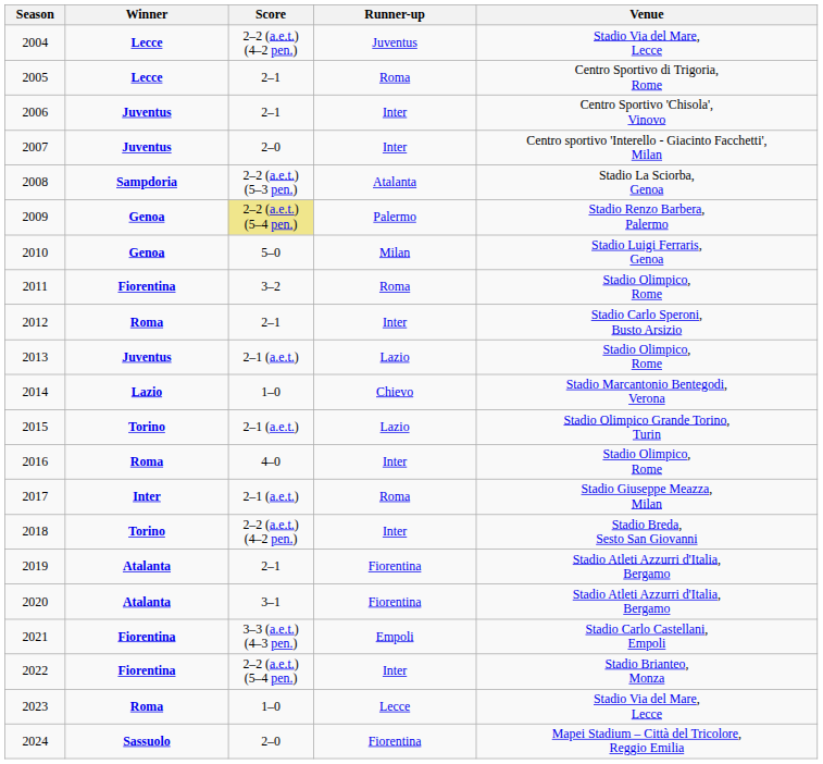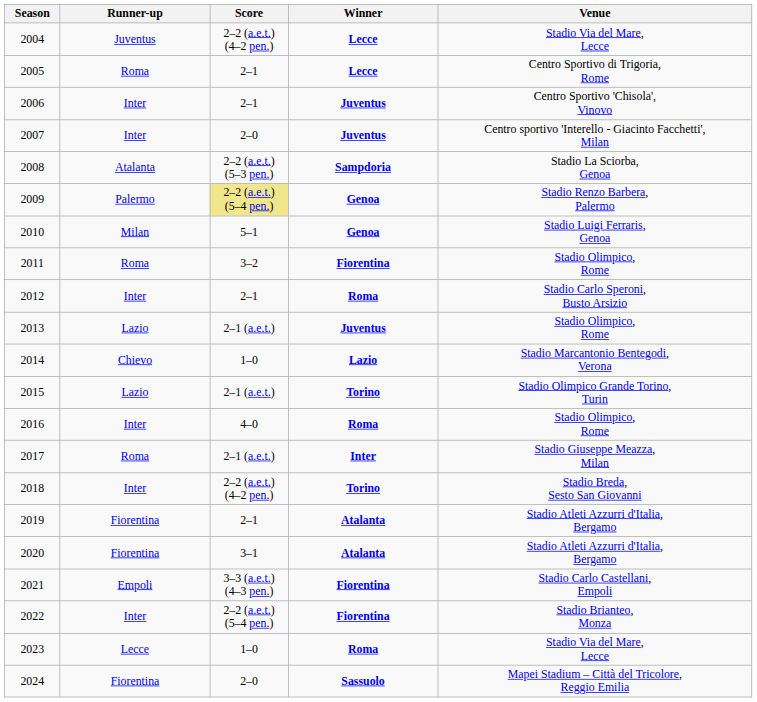 <table class="wikitable" style="text-align:center;width:80%">
 <tr>
 <th>Season</th>
+<th width="20%">Runner-up</th>
+<th>Score</th>
 <th width="20%">Winner</th>
-<th>Score</th>
-<th width="20%">Runner-up</th>
 <th>Venue</th>
 </tr>
 <tr>
 <td>2004</td>
+<td><a href='#'>Juventus</a></td>
+<td>2–2 (<a href='#'>a.e.t.</a>)<br>(4–2 <a href='#'>pen.</a>)</td>
 <td><strong><a href='#'>Lecce</a></strong></td>
-<td>2–2 (<a href='#'>a.e.t.</a>)<br>(4–2 <a href='#'>pen.</a>)</td>
-<td><a href='#'>Juventus</a></td>
 <td><a href='#'>Stadio Via del Mare</a>,<br><a href='#'>Lecce</a></td>
 </tr>
 <tr>
 <td>2005</td>
+<td><a href='#'>Roma</a></td>
+<td>2–1</td>
 <td><strong><a href='#'>Lecce</a></strong></td>
-<td>2–1</td>
-<td><a href='#'>Roma</a></td>
 <td>Centro Sportivo di Trigoria,<br><a href='#'>Rome</a></td>
 </tr>
 <tr>
 <td>2006</td>
+<td><a href='#'>Inter</a></td>
+<td>2–1</td>
 <td><strong><a href='#'>Juventus</a></strong></td>
-<td>2–1</td>
-<td><a href='#'>Inter</a></td>
 <td>Centro Sportivo 'Chisola',<br><a href='#'>Vinovo</a></td>
 </tr>
 <tr>
 <td>2007</td>
+<td><a href='#'>Inter</a></td>
+<td>2–0</td>
 <td><strong><a href='#'>Juventus</a></strong></td>
-<td>2–0</td>
-<td><a href='#'>Inter</a></td>
 <td>Centro sportivo 'Interello - Giacinto Facchetti',<br><a href='#'>Milan</a></td>
 </tr>
 <tr>
 <td>2008</td>
+<td><a href='#'>Atalanta</a></td>
+<td>2–2 (<a href='#'>a.e.t.</a>)<br>(5–3 <a href='#'>pen.</a>)</td>
 <td><strong><a href='#'>Sampdoria</a></strong></td>
-<td>2–2 (<a href='#'>a.e.t.</a>)<br>(5–3 <a href='#'>pen.</a>)</td>
-<td><a href='#'>Atalanta</a></td>
 <td>Stadio La Sciorba,<br> <a href='#'>Genoa</a></td>
 </tr>
 <tr>
 <td>2009</td>
+<td><a href='#'>Palermo</a></td>
+<td style="background: khaki;">2–2 (<a href='#'>a.e.t.</a>)<br>(5–4 <a href='#'>pen.</a>)</td>
 <td><strong><a href='#'>Genoa</a></strong></td>
-<td style="background: khaki;">2–2 (<a href='#'>a.e.t.</a>)<br>(5–4 <a href='#'>pen.</a>)</td>
-<td><a href='#'>Palermo</a></td>
 <td><a href='#'>Stadio Renzo Barbera</a>,<br> <a href='#'>Palermo</a></td>
 </tr>
 <tr>
 <td>2010</td>
+<td><a href='#'>Milan</a></td>
+<td>5–1</td>
 <td><strong><a href='#'>Genoa</a></strong></td>
-<td>5–0</td>
-<td><a href='#'>Milan</a></td>
 <td><a href='#'>Stadio Luigi Ferraris</a>,<br> <a href='#'>Genoa</a></td>
 </tr>
 <tr>
 <td>2011</td>
+<td><a href='#'>Roma</a></td>
+<td>3–2</td>
 <td><strong><a href='#'>Fiorentina</a></strong></td>
-<td>3–2</td>
-<td><a href='#'>Roma</a></td>
 <td><a href='#'>Stadio Olimpico</a>,<br> <a href='#'>Rome</a></td>
 </tr>
 <tr>
 <td>2012</td>
+<td><a href='#'>Inter</a></td>
+<td>2–1</td>
 <td><strong><a href='#'>Roma</a></strong></td>
-<td>2–1</td>
-<td><a href='#'>Inter</a></td>
 <td><a href='#'>Stadio Carlo Speroni</a>,<br> <a href='#'>Busto Arsizio</a></td>
 </tr>
 <tr>
 <td>2013</td>
+<td><a href='#'>Lazio</a></td>
+<td>2–1 (<a href='#'>a.e.t.</a>)</td>
 <td><strong><a href='#'>Juventus</a></strong></td>
-<td>2–1 (<a href='#'>a.e.t.</a>)</td>
-<td><a href='#'>Lazio</a></td>
 <td><a href='#'>Stadio Olimpico</a>,<br> <a href='#'>Rome</a></td>
 </tr>
 <tr>
 <td>2014</td>
+<td><a href='#'>Chievo</a></td>
+<td>1–0</td>
 <td><strong><a href='#'>Lazio</a></strong></td>
-<td>1–0</td>
-<td><a href='#'>Chievo</a></td>
 <td><a href='#'>Stadio Marcantonio Bentegodi</a>,<br> <a href='#'>Verona</a></td>
 </tr>
 <tr>
 <td>2015</td>
+<td><a href='#'>Lazio</a></td>
+<td>2–1 (<a href='#'>a.e.t.</a>)</td>
 <td><strong><a href='#'>Torino</a></strong></td>
-<td>2–1 (<a href='#'>a.e.t.</a>)</td>
-<td><a href='#'>Lazio</a></td>
 <td><a href='#'>Stadio Olimpico Grande Torino</a>,<br> <a href='#'>Turin</a></td>
 </tr>
 <tr>
 <td>2016</td>
+<td><a href='#'>Inter</a></td>
+<td>4–0</td>
 <td><strong><a href='#'>Roma</a></strong></td>
-<td>4–0</td>
-<td><a href='#'>Inter</a></td>
 <td><a href='#'>Stadio Olimpico</a>, <br> <a href='#'>Rome</a></td>
 </tr>
 <tr>
 <td>2017</td>
+<td><a href='#'>Roma</a></td>
+<td>2–1 (<a href='#'>a.e.t.</a>)</td>
 <td><strong><a href='#'>Inter</a></strong></td>
-<td>2–1 (<a href='#'>a.e.t.</a>)</td>
-<td><a href='#'>Roma</a></td>
 <td><a href='#'>Stadio Giuseppe Meazza</a>, <br> <a href='#'>Milan</a></td>
 </tr>
 <tr>
 <td>2018</td>
+<td><a href='#'>Inter</a></td>
+<td>2–2 (<a href='#'>a.e.t.</a>)<br>(4–2 <a href='#'>pen.</a>)</td>
 <td><strong><a href='#'>Torino</a></strong></td>
-<td>2–2 (<a href='#'>a.e.t.</a>)<br>(4–2 <a href='#'>pen.</a>)</td>
-<td><a href='#'>Inter</a></td>
 <td><a href='#'>Stadio Breda</a>, <br> <a href='#'>Sesto San Giovanni</a></td>
 </tr>
 <tr>
 <td>2019</td>
+<td><a href='#'>Fiorentina</a></td>
+<td>2–1</td>
 <td><strong><a href='#'>Atalanta</a></strong></td>
-<td>2–1</td>
-<td><a href='#'>Fiorentina</a></td>
 <td><a href='#'>Stadio Atleti Azzurri d'Italia</a>, <br> <a href='#'>Bergamo</a></td>
 </tr>
 <tr>
 <td>2020</td>
+<td><a href='#'>Fiorentina</a></td>
+<td>3–1</td>
 <td><strong><a href='#'>Atalanta</a></strong></td>
-<td>3–1</td>
-<td><a href='#'>Fiorentina</a></td>
 <td><a href='#'>Stadio Atleti Azzurri d'Italia</a>, <br> <a href='#'>Bergamo</a></td>
 </tr>
 <tr>
 <td>2021</td>
+<td><a href='#'>Empoli</a></td>
+<td>3–3 (<a href='#'>a.e.t.</a>)<br>(4–3 <a href='#'>pen.</a>)</td>
 <td><strong><a href='#'>Fiorentina</a></strong></td>
-<td>3–3 (<a href='#'>a.e.t.</a>)<br>(4–3 <a href='#'>pen.</a>)</td>
-<td><a href='#'>Empoli</a></td>
 <td><a href='#'>Stadio Carlo Castellani</a>, <br> <a href='#'>Empoli</a></td>
 </tr>
 <tr>
 <td>2022</td>
+<td><a href='#'>Inter</a></td>
+<td>2–2 (<a href='#'>a.e.t.</a>)<br>(5–4 <a href='#'>pen.</a>)</td>
 <td><strong><a href='#'>Fiorentina</a></strong></td>
-<td>2–2 (<a href='#'>a.e.t.</a>)<br>(5–4 <a href='#'>pen.</a>)</td>
-<td><a href='#'>Inter</a></td>
 <td><a href='#'>Stadio Brianteo</a>, <br> <a href='#'>Monza</a></td>
 </tr>
 <tr>
 <td>2023</td>
+<td><a href='#'>Lecce</a></td>
+<td>1–0</td>
 <td><strong><a href='#'>Roma</a></strong></td>
-<td>1–0</td>
-<td><a href='#'>Lecce</a></td>
 <td><a href='#'>Stadio Via del Mare</a>,<br><a href='#'>Lecce</a></td>
 </tr>
 <tr>
 <td>2024</td>
+<td><a href='#'>Fiorentina</a></td>
+<td>2–0</td>
 <td><strong><a href='#'>Sassuolo</a></strong></td>
-<td>2–0</td>
-<td><a href='#'>Fiorentina</a></td>
 <td><a href='#'>Mapei Stadium – Città del Tricolore</a>,<br><a href='#'>Reggio Emilia</a></td>
 </tr>
 </table>
